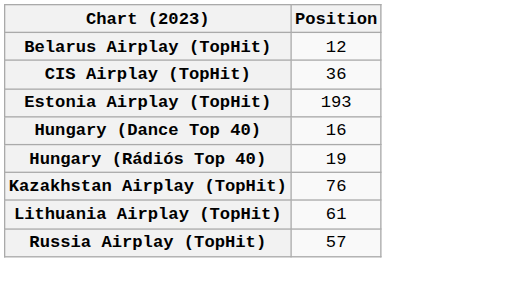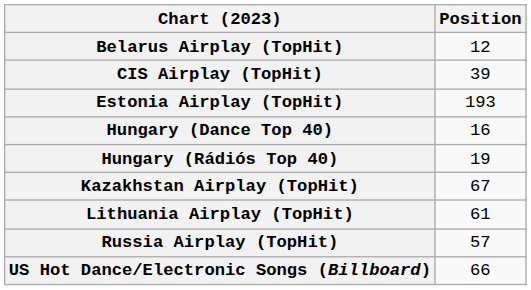 <table class="wikitable sortable plainrowheaders" style="text-align:center">
 <tr>
 <th scope="col">Chart (2023)</th>
 <th scope="col">Position</th>
 </tr>
 <tr>
 <th scope="row">Belarus Airplay (TopHit)</th>
 <td>12</td>
 </tr>
 <tr>
 <th scope="row">CIS Airplay (TopHit)</th>
-<td>36</td>
+<td>39</td>
 </tr>
 <tr>
 <th scope="row">Estonia Airplay (TopHit)</th>
 <td>193</td>
 </tr>
 <tr>
 <th scope="row">Hungary (Dance Top 40)</th>
 <td>16</td>
 </tr>
 <tr>
 <th scope="row">Hungary (Rádiós Top 40)</th>
 <td>19</td>
 </tr>
 <tr>
 <th scope="row">Kazakhstan Airplay (TopHit)</th>
-<td>76</td>
+<td>67</td>
 </tr>
 <tr>
 <th scope="row">Lithuania Airplay (TopHit)</th>
 <td>61</td>
 </tr>
 <tr>
 <th scope="row">Russia Airplay (TopHit)</th>
 <td>57</td>
 </tr>
+<tr>
+<th scope="row">US Hot Dance/Electronic Songs (<em>Billboard</em>)</th>
+<td>66</td>
+</tr>
 </table>
